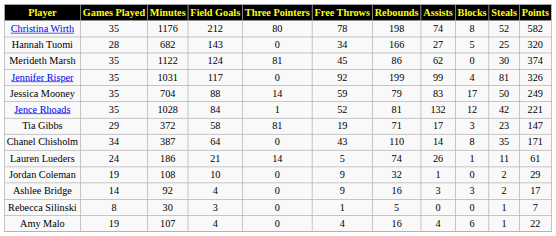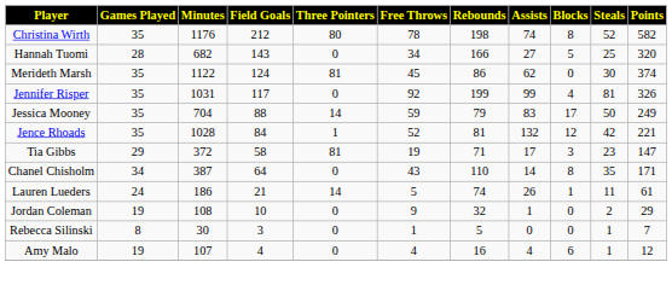 <table class="wikitable" style="text-align:center">
 <tr>
 <th style="background:black;color:yellow;">Player</th>
 <th style="background:black;color:yellow;">Games Played</th>
 <th style="background:black;color:yellow;">Minutes</th>
 <th style="background:black;color:yellow;">Field Goals</th>
 <th style="background:black;color:yellow;">Three Pointers</th>
 <th style="background:black;color:yellow;">Free Throws</th>
 <th style="background:black;color:yellow;">Rebounds</th>
 <th style="background:black;color:yellow;">Assists</th>
 <th style="background:black;color:yellow;">Blocks</th>
 <th style="background:black;color:yellow;">Steals</th>
 <th style="background:black;color:yellow;">Points</th>
 </tr>
 <tr>
 <td><a href='#'>Christina Wirth</a></td>
 <td>35</td>
 <td>1176</td>
 <td>212</td>
 <td>80</td>
 <td>78</td>
 <td>198</td>
 <td>74</td>
 <td>8</td>
 <td>52</td>
 <td>582</td>
 </tr>
 <tr>
 <td>Hannah Tuomi</td>
 <td>28</td>
 <td>682</td>
 <td>143</td>
 <td>0</td>
 <td>34</td>
 <td>166</td>
 <td>27</td>
 <td>5</td>
 <td>25</td>
 <td>320</td>
 </tr>
 <tr>
 <td>Merideth Marsh</td>
 <td>35</td>
 <td>1122</td>
 <td>124</td>
 <td>81</td>
 <td>45</td>
 <td>86</td>
 <td>62</td>
 <td>0</td>
 <td>30</td>
 <td>374</td>
 </tr>
 <tr>
 <td><a href='#'>Jennifer Risper</a></td>
 <td>35</td>
 <td>1031</td>
 <td>117</td>
 <td>0</td>
 <td>92</td>
 <td>199</td>
 <td>99</td>
 <td>4</td>
 <td>81</td>
 <td>326</td>
 </tr>
 <tr>
 <td>Jessica Mooney</td>
 <td>35</td>
 <td>704</td>
 <td>88</td>
 <td>14</td>
 <td>59</td>
 <td>79</td>
 <td>83</td>
 <td>17</td>
 <td>50</td>
 <td>249</td>
 </tr>
 <tr>
 <td><a href='#'>Jence Rhoads</a></td>
 <td>35</td>
 <td>1028</td>
 <td>84</td>
 <td>1</td>
 <td>52</td>
 <td>81</td>
 <td>132</td>
 <td>12</td>
 <td>42</td>
 <td>221</td>
 </tr>
 <tr>
 <td>Tia Gibbs</td>
 <td>29</td>
 <td>372</td>
 <td>58</td>
 <td>81</td>
 <td>19</td>
 <td>71</td>
 <td>17</td>
 <td>3</td>
 <td>23</td>
 <td>147</td>
 </tr>
 <tr>
 <td>Chanel Chisholm</td>
 <td>34</td>
 <td>387</td>
 <td>64</td>
 <td>0</td>
 <td>43</td>
 <td>110</td>
 <td>14</td>
 <td>8</td>
 <td>35</td>
 <td>171</td>
 </tr>
 <tr>
 <td>Lauren Lueders</td>
 <td>24</td>
 <td>186</td>
 <td>21</td>
 <td>14</td>
 <td>5</td>
 <td>74</td>
 <td>26</td>
 <td>1</td>
 <td>11</td>
 <td>61</td>
 </tr>
 <tr>
 <td>Jordan Coleman</td>
 <td>19</td>
 <td>108</td>
 <td>10</td>
 <td>0</td>
 <td>9</td>
 <td>32</td>
 <td>1</td>
 <td>0</td>
 <td>2</td>
 <td>29</td>
 </tr>
 <tr>
-<td>Ashlee Bridge</td>
-<td>14</td>
-<td>92</td>
-<td>4</td>
-<td>0</td>
-<td>9</td>
-<td>16</td>
-<td>3</td>
-<td>3</td>
-<td>2</td>
-<td>17</td>
-</tr>
-<tr>
 <td>Rebecca Silinski</td>
 <td>8</td>
 <td>30</td>
 <td>3</td>
 <td>0</td>
 <td>1</td>
 <td>5</td>
 <td>0</td>
 <td>0</td>
 <td>1</td>
 <td>7</td>
 </tr>
 <tr>
 <td>Amy Malo</td>
 <td>19</td>
 <td>107</td>
 <td>4</td>
 <td>0</td>
 <td>4</td>
 <td>16</td>
 <td>4</td>
 <td>6</td>
 <td>1</td>
-<td>22</td>
+<td>12</td>
 </tr>
 <tr>
 </tr>
 </table>
